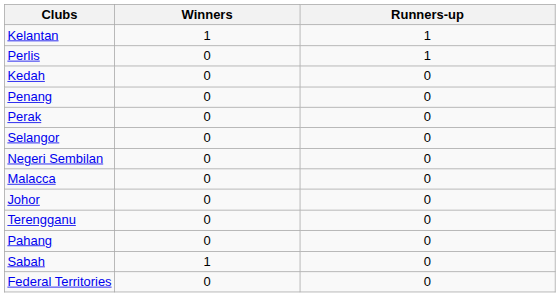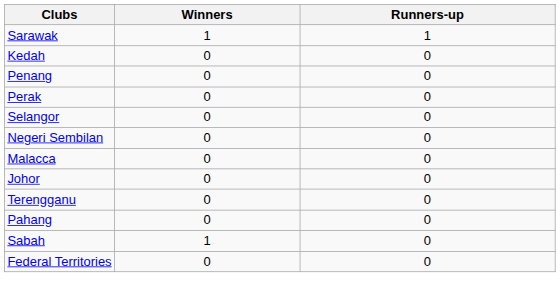 <table class="wikitable">
 <tr>
 <th style="width:20%;">Clubs</th>
 <th>Winners</th>
 <th>Runners-up</th>
 </tr>
 <tr>
-<td><a href='#'>Kelantan</a></td>
+<td><a href='#'>Sarawak</a></td>
 <td style="text-align:center;">1</td>
-<td style="text-align:center;">1</td>
-</tr>
-<tr>
-<td><a href='#'>Perlis</a></td>
-<td style="text-align:center;">0</td>
 <td style="text-align:center;">1</td>
 </tr>
 <tr>
 <td><a href='#'>Kedah</a></td>
 <td style="text-align:center;">0</td>
 <td style="text-align:center;">0</td>
 </tr>
 <tr>
 <td><a href='#'>Penang</a></td>
 <td style="text-align:center;">0</td>
 <td style="text-align:center;">0</td>
 </tr>
 <tr>
 <td><a href='#'>Perak</a></td>
 <td style="text-align:center;">0</td>
 <td style="text-align:center;">0</td>
 </tr>
 <tr>
 <td><a href='#'>Selangor</a></td>
 <td style="text-align:center;">0</td>
 <td style="text-align:center;">0</td>
 </tr>
 <tr>
 <td><a href='#'>Negeri Sembilan</a></td>
 <td style="text-align:center;">0</td>
 <td style="text-align:center;">0</td>
 </tr>
 <tr>
 <td><a href='#'>Malacca</a></td>
 <td style="text-align:center;">0</td>
 <td style="text-align:center;">0</td>
 </tr>
 <tr>
 <td><a href='#'>Johor</a></td>
 <td style="text-align:center;">0</td>
 <td style="text-align:center;">0</td>
 </tr>
 <tr>
 <td><a href='#'>Terengganu</a></td>
 <td style="text-align:center;">0</td>
 <td style="text-align:center;">0</td>
 </tr>
 <tr>
 <td><a href='#'>Pahang</a></td>
 <td style="text-align:center;">0</td>
 <td style="text-align:center;">0</td>
 </tr>
 <tr>
 <td><a href='#'>Sabah</a></td>
 <td style="text-align:center;">1</td>
 <td style="text-align:center;">0</td>
 </tr>
 <tr>
 <td><a href='#'>Federal Territories</a></td>
 <td style="text-align:center;">0</td>
 <td style="text-align:center;">0</td>
 </tr>
 </table>
